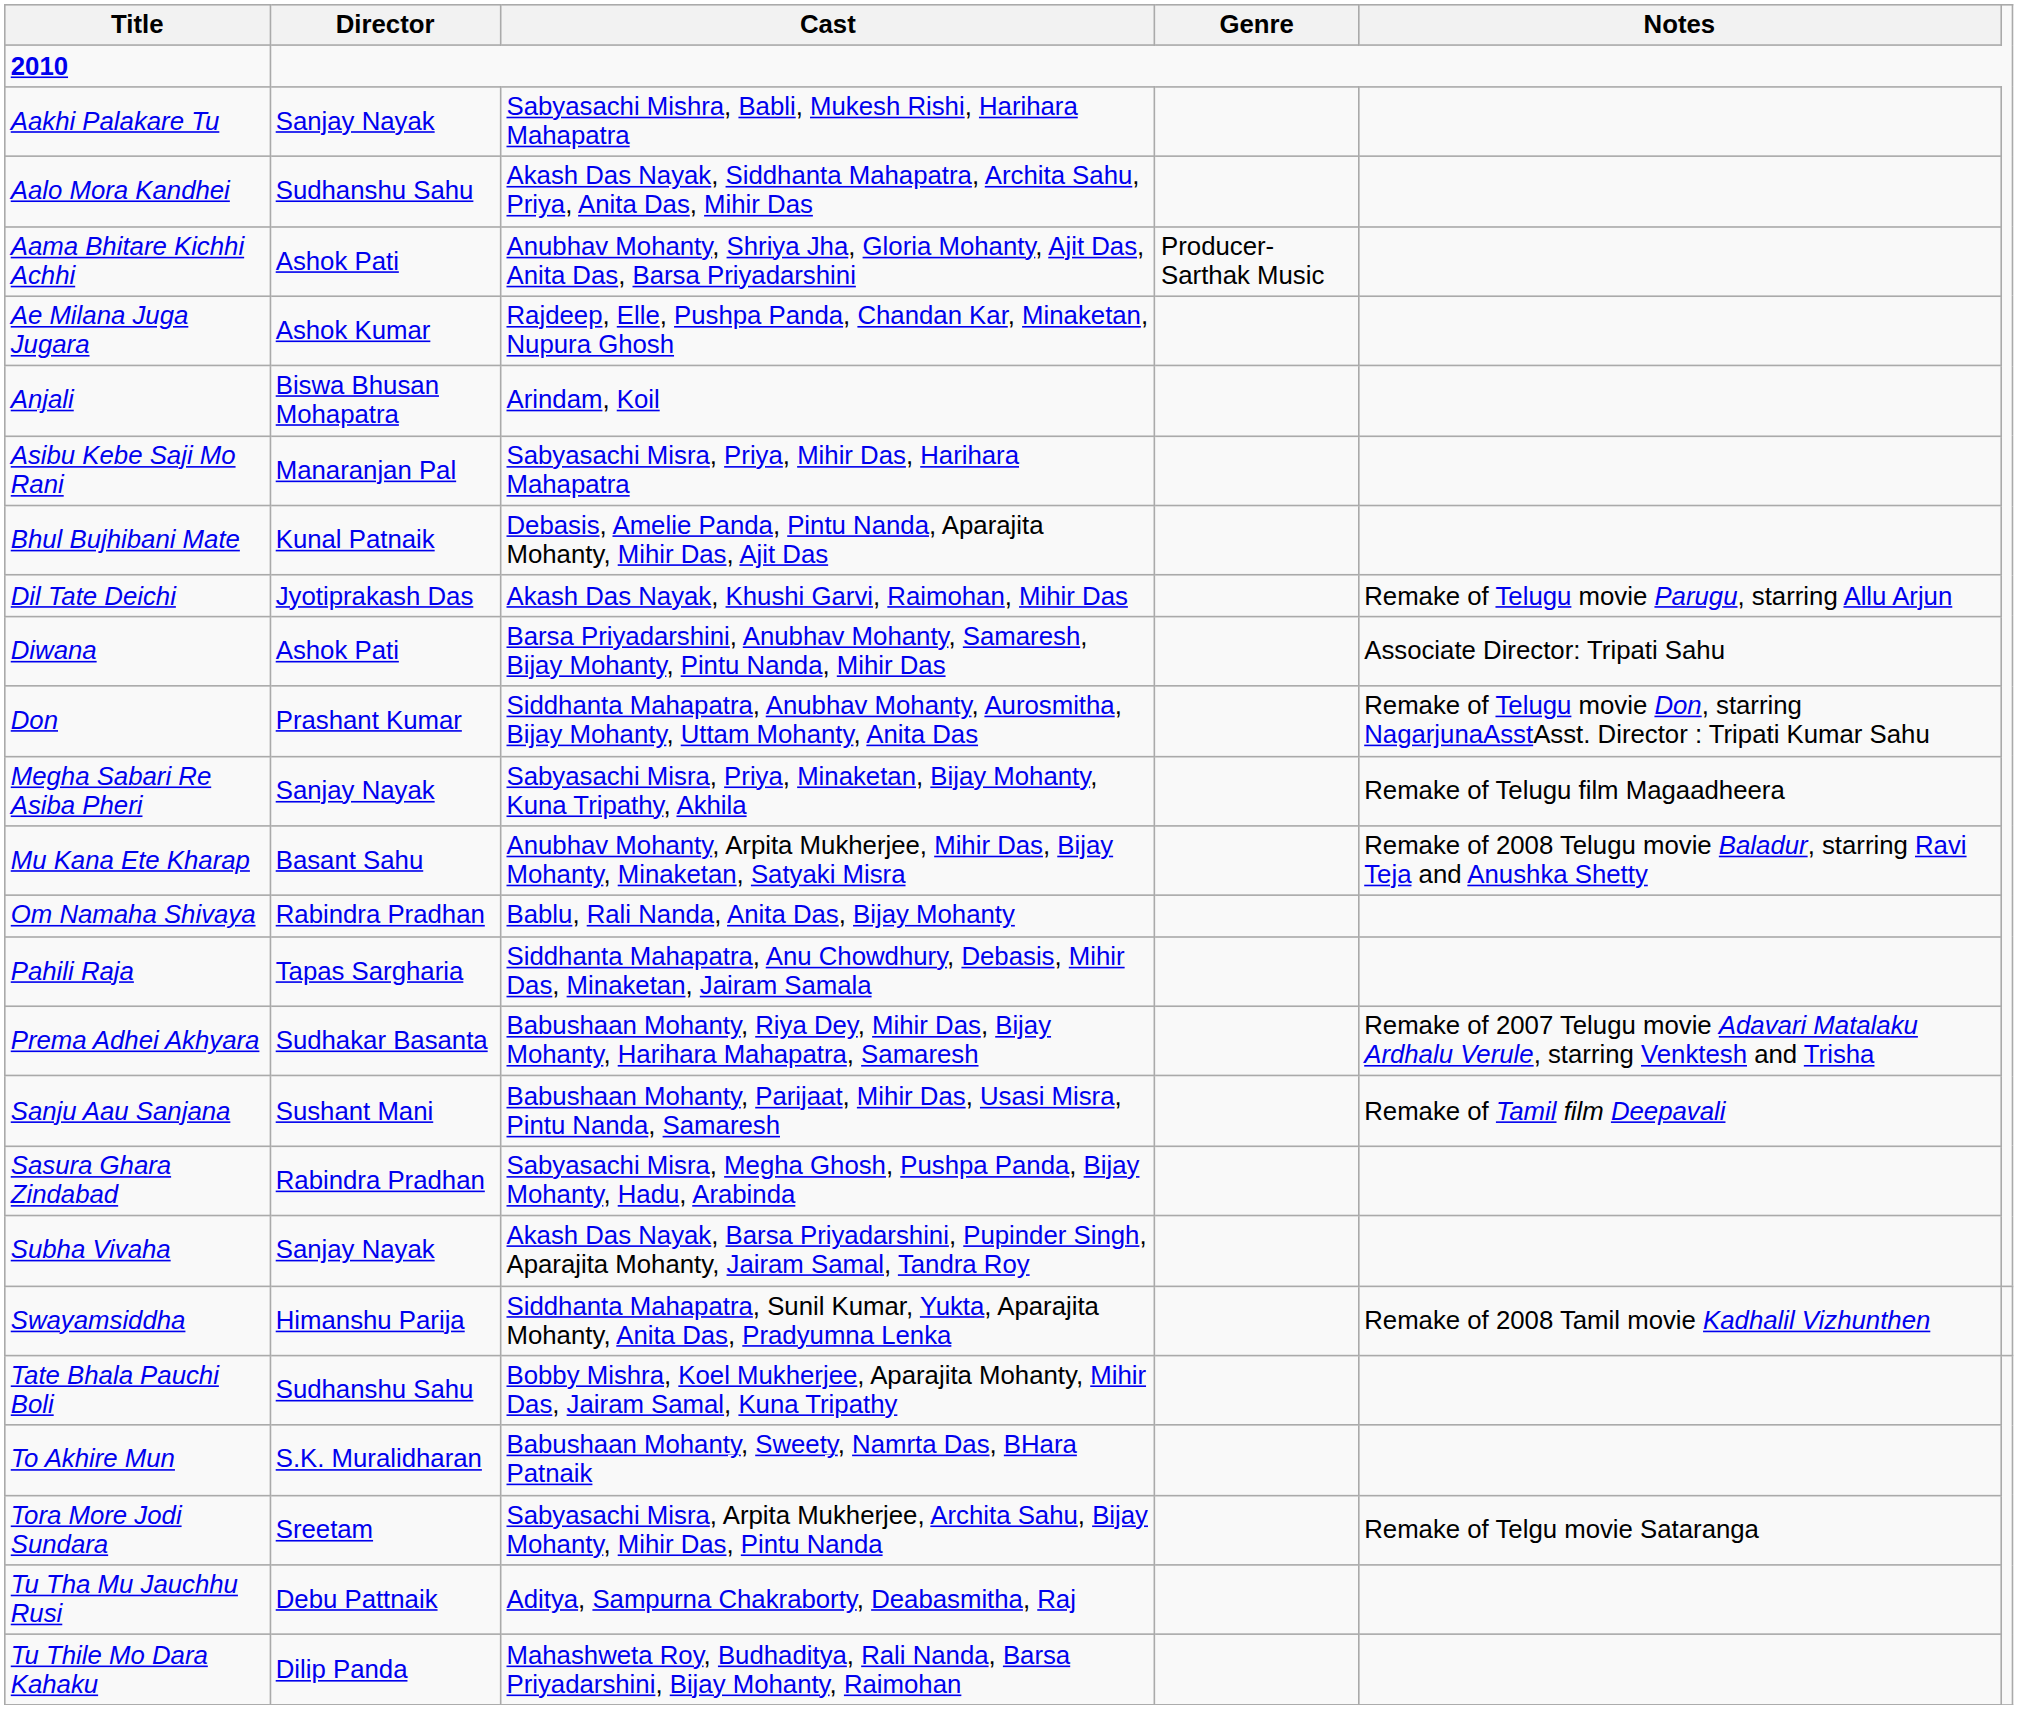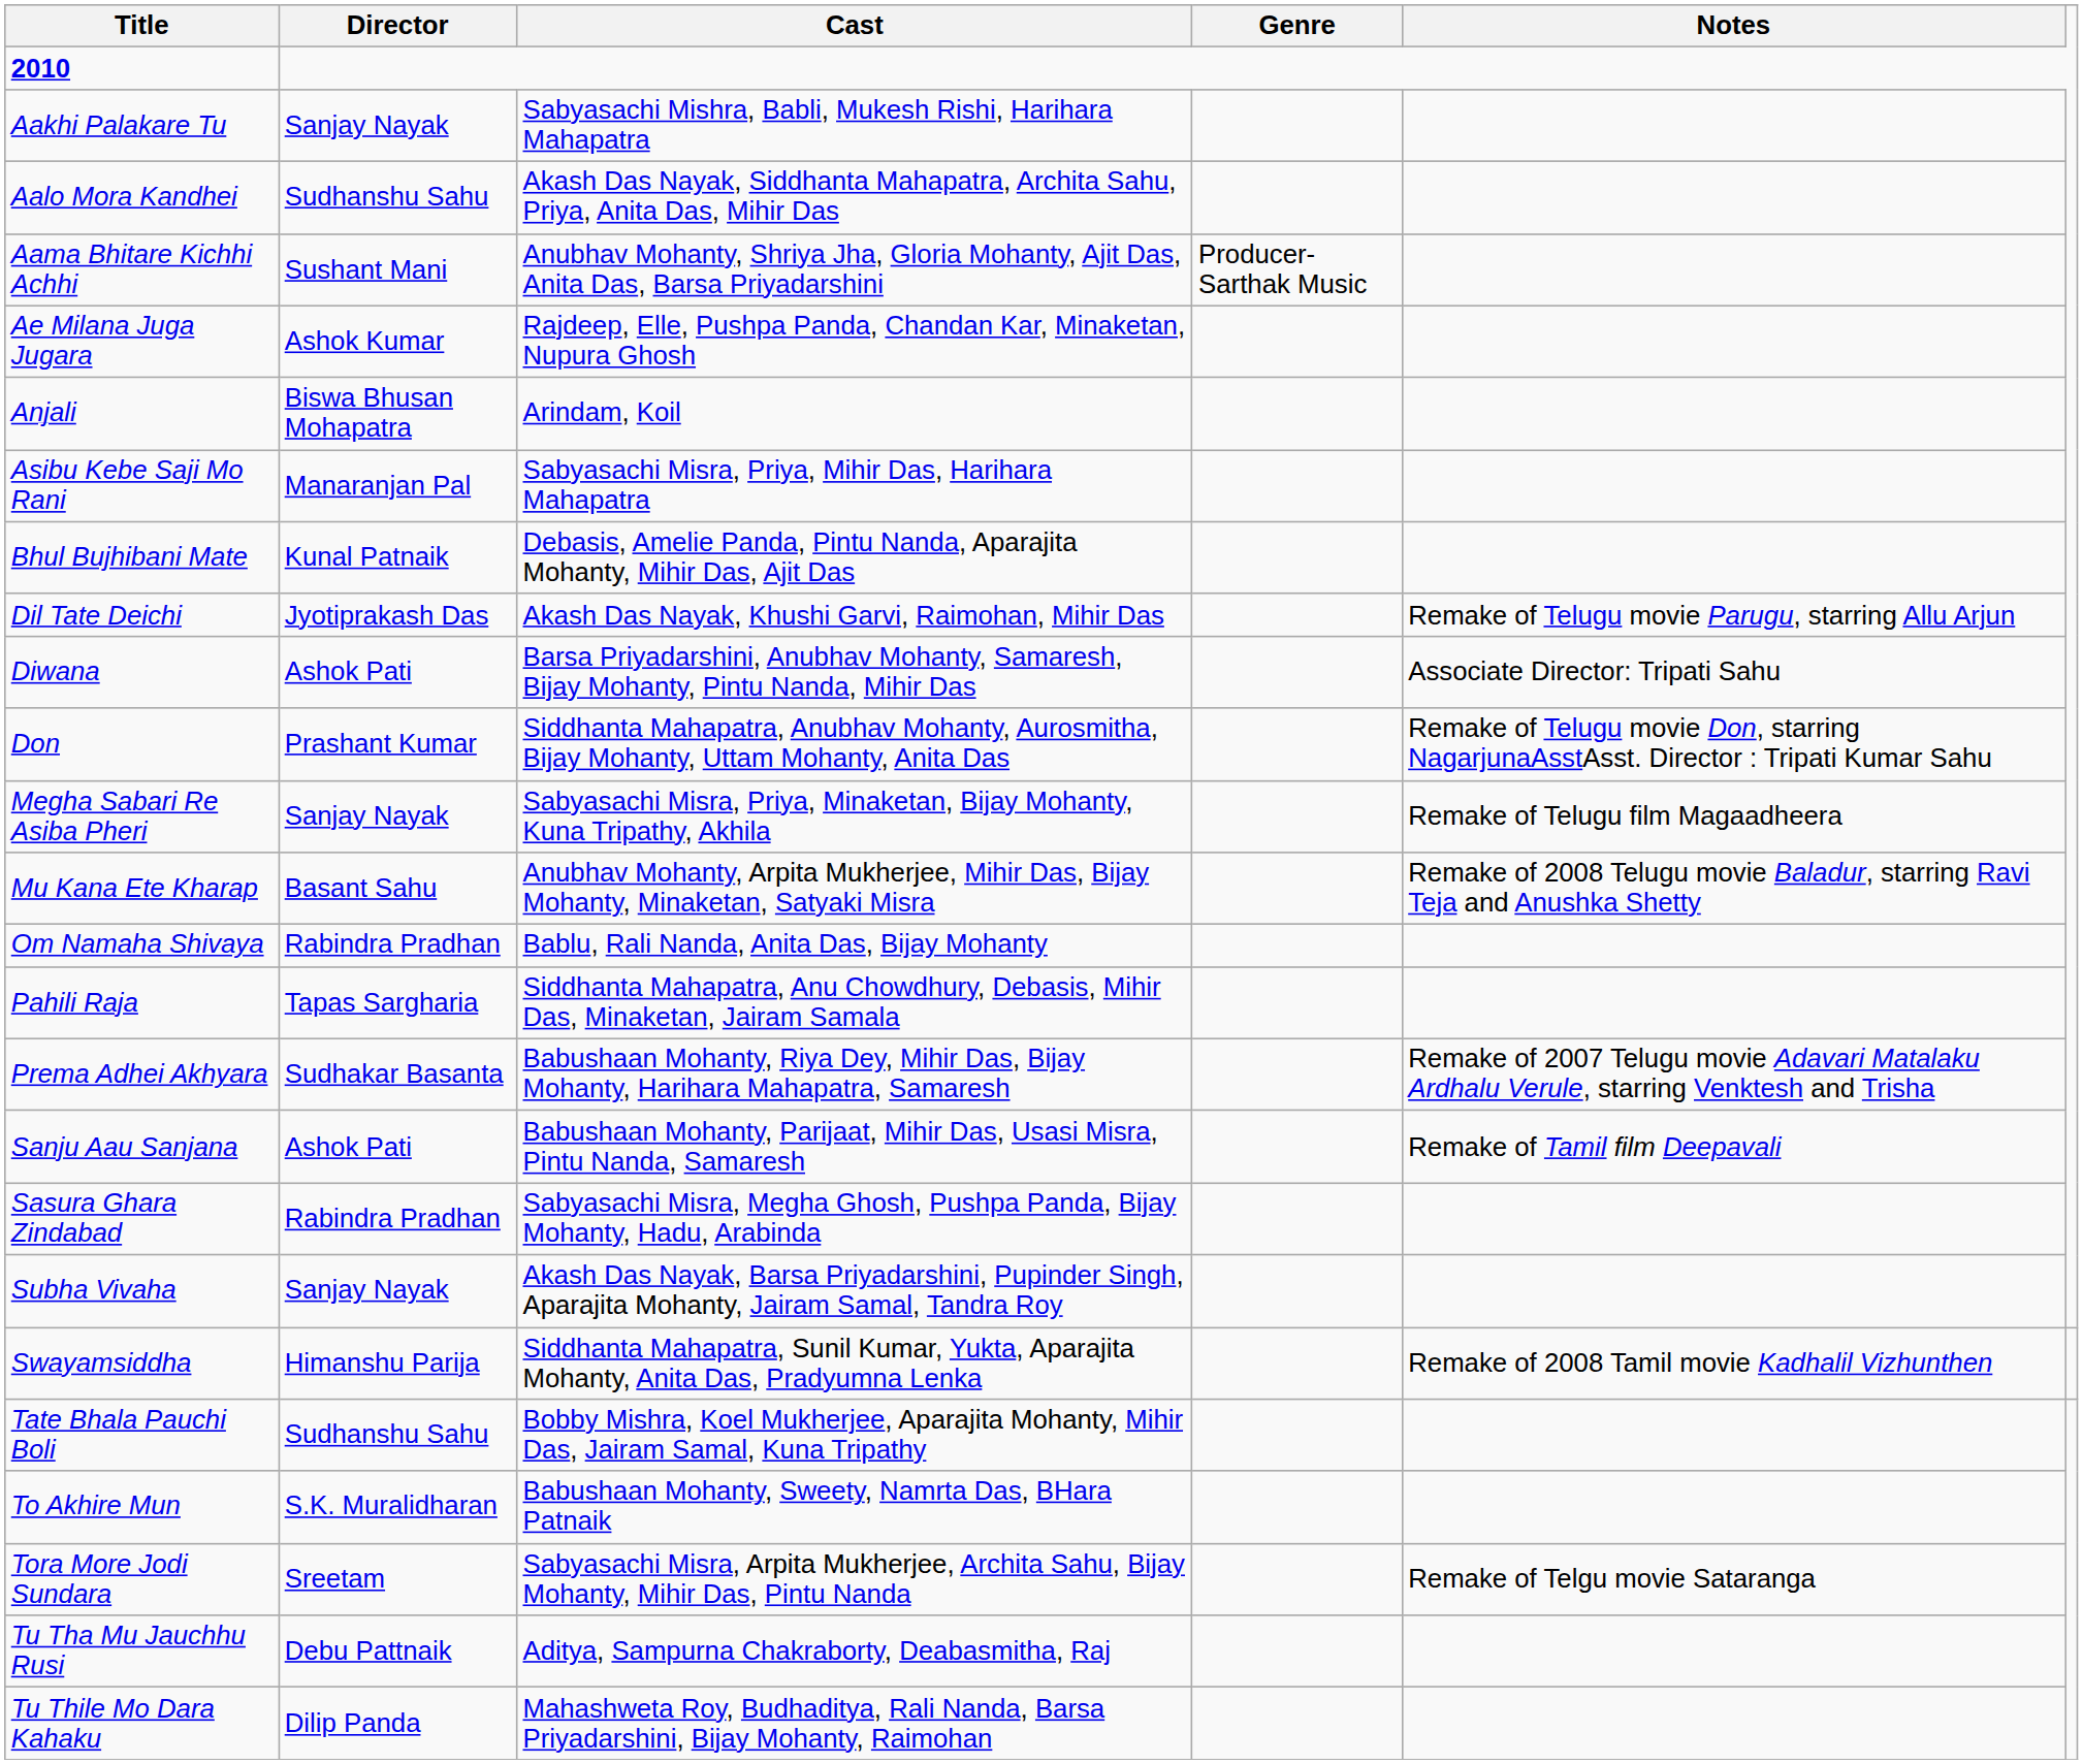 <table class="wikitable sortable">
 <tr>
 <th>Title</th>
 <th>Director</th>
 <th>Cast</th>
 <th>Genre</th>
 <th>Notes</th>
 </tr>
 <tr>
 <td><strong><a href='#'>2010</a></strong></td>
 </tr>
 <tr>
 <td><em><a href='#'>Aakhi Palakare Tu</a></em></td>
 <td><a href='#'>Sanjay Nayak</a></td>
 <td><a href='#'>Sabyasachi Mishra</a>, <a href='#'>Babli</a>, <a href='#'>Mukesh Rishi</a>, <a href='#'>Harihara Mahapatra</a></td>
 <td></td>
 <td></td>
 </tr>
 <tr>
 <td><em><a href='#'>Aalo Mora Kandhei</a></em></td>
 <td><a href='#'>Sudhanshu Sahu</a></td>
 <td><a href='#'>Akash Das Nayak</a>, <a href='#'>Siddhanta Mahapatra</a>, <a href='#'>Archita Sahu</a>, <a href='#'>Priya</a>, <a href='#'>Anita Das</a>, <a href='#'>Mihir Das</a></td>
 <td></td>
 <td></td>
 </tr>
 <tr>
 <td><em><a href='#'>Aama Bhitare Kichhi Achhi</a></em></td>
-<td><a href='#'>Ashok Pati</a></td>
+<td><a href='#'>Sushant Mani</a></td>
 <td><a href='#'>Anubhav Mohanty</a>, <a href='#'>Shriya Jha</a>, <a href='#'>Gloria Mohanty</a>, <a href='#'>Ajit Das</a>, <a href='#'>Anita Das</a>, <a href='#'>Barsa Priyadarshini</a></td>
 <td>Producer-Sarthak Music</td>
 <td></td>
 </tr>
 <tr>
 <td><em><a href='#'>Ae Milana Juga Jugara</a></em></td>
 <td><a href='#'>Ashok Kumar</a></td>
 <td><a href='#'>Rajdeep</a>, <a href='#'>Elle</a>, <a href='#'>Pushpa Panda</a>, <a href='#'>Chandan Kar</a>, <a href='#'>Minaketan</a>, <a href='#'>Nupura Ghosh</a></td>
 <td></td>
 <td></td>
 </tr>
 <tr>
 <td><em><a href='#'>Anjali</a></em></td>
 <td><a href='#'>Biswa Bhusan Mohapatra</a></td>
 <td><a href='#'>Arindam</a>, <a href='#'>Koil</a></td>
 <td></td>
 <td></td>
 </tr>
 <tr>
 <td><em><a href='#'>Asibu Kebe Saji Mo Rani</a></em></td>
 <td><a href='#'>Manaranjan Pal</a></td>
 <td><a href='#'>Sabyasachi Misra</a>, <a href='#'>Priya</a>, <a href='#'>Mihir Das</a>, <a href='#'>Harihara Mahapatra</a></td>
 <td></td>
 <td></td>
 </tr>
 <tr>
 <td><em><a href='#'>Bhul Bujhibani Mate</a></em></td>
 <td><a href='#'>Kunal Patnaik</a></td>
 <td><a href='#'>Debasis</a>, <a href='#'>Amelie Panda</a>, <a href='#'>Pintu Nanda</a>, Aparajita Mohanty, <a href='#'>Mihir Das</a>, <a href='#'>Ajit Das</a></td>
 <td></td>
 <td></td>
 </tr>
 <tr>
 <td><em><a href='#'>Dil Tate Deichi</a></em></td>
 <td><a href='#'>Jyotiprakash Das</a></td>
 <td><a href='#'>Akash Das Nayak</a>, <a href='#'>Khushi Garvi</a>, <a href='#'>Raimohan</a>, <a href='#'>Mihir Das</a></td>
 <td></td>
 <td>Remake of <a href='#'>Telugu</a> movie <em><a href='#'>Parugu</a></em>, starring <a href='#'>Allu Arjun</a></td>
 </tr>
 <tr>
 <td><em><a href='#'>Diwana</a></em></td>
 <td><a href='#'>Ashok Pati</a></td>
 <td><a href='#'>Barsa Priyadarshini</a>, <a href='#'>Anubhav Mohanty</a>, <a href='#'>Samaresh</a>, <a href='#'>Bijay Mohanty</a>, <a href='#'>Pintu Nanda</a>, <a href='#'>Mihir Das</a></td>
 <td></td>
 <td>Associate Director: Tripati Sahu</td>
 </tr>
 <tr>
 <td><em><a href='#'>Don</a></em></td>
 <td><a href='#'>Prashant Kumar</a></td>
 <td><a href='#'>Siddhanta Mahapatra</a>, <a href='#'>Anubhav Mohanty</a>, <a href='#'>Aurosmitha</a>, <a href='#'>Bijay Mohanty</a>, <a href='#'>Uttam Mohanty</a>, <a href='#'>Anita Das</a></td>
 <td></td>
 <td>Remake of <a href='#'>Telugu</a> movie <em><a href='#'>Don</a></em>, starring <a href='#'>NagarjunaAsst</a>Asst. Director : Tripati Kumar Sahu</td>
 </tr>
 <tr>
 <td><em><a href='#'>Megha Sabari Re Asiba Pheri</a></em></td>
 <td><a href='#'>Sanjay Nayak</a></td>
 <td><a href='#'>Sabyasachi Misra</a>, <a href='#'>Priya</a>, <a href='#'>Minaketan</a>, <a href='#'>Bijay Mohanty</a>, <a href='#'>Kuna Tripathy</a>, <a href='#'>Akhila</a></td>
 <td></td>
 <td>Remake of Telugu film Magaadheera</td>
 </tr>
 <tr>
 <td><em><a href='#'>Mu Kana Ete Kharap</a></em></td>
 <td><a href='#'>Basant Sahu</a></td>
 <td><a href='#'>Anubhav Mohanty</a>, Arpita Mukherjee, <a href='#'>Mihir Das</a>, <a href='#'>Bijay Mohanty</a>, <a href='#'>Minaketan</a>, <a href='#'>Satyaki Misra</a></td>
 <td></td>
 <td>Remake of 2008 Telugu movie <em><a href='#'>Baladur</a></em>, starring <a href='#'>Ravi Teja</a> and <a href='#'>Anushka Shetty</a></td>
 </tr>
 <tr>
 <td><em><a href='#'>Om Namaha Shivaya</a></em></td>
 <td><a href='#'>Rabindra Pradhan</a></td>
 <td><a href='#'>Bablu</a>, <a href='#'>Rali Nanda</a>, <a href='#'>Anita Das</a>, <a href='#'>Bijay Mohanty</a></td>
 <td></td>
 <td></td>
 </tr>
 <tr>
 <td><em><a href='#'>Pahili Raja</a></em></td>
 <td><a href='#'>Tapas Sargharia</a></td>
 <td><a href='#'>Siddhanta Mahapatra</a>, <a href='#'>Anu Chowdhury</a>, <a href='#'>Debasis</a>, <a href='#'>Mihir Das</a>, <a href='#'>Minaketan</a>, <a href='#'>Jairam Samala</a></td>
 <td></td>
 <td></td>
 </tr>
 <tr>
 <td><em><a href='#'>Prema Adhei Akhyara</a></em></td>
 <td><a href='#'>Sudhakar Basanta</a></td>
 <td><a href='#'>Babushaan Mohanty</a>, <a href='#'>Riya Dey</a>, <a href='#'>Mihir Das</a>, <a href='#'>Bijay Mohanty</a>, <a href='#'>Harihara Mahapatra</a>, <a href='#'>Samaresh</a></td>
 <td></td>
 <td>Remake of 2007 Telugu movie <em><a href='#'>Adavari Matalaku Ardhalu Verule</a></em>,  starring <a href='#'>Venktesh</a> and <a href='#'>Trisha</a></td>
 </tr>
 <tr>
 <td><em><a href='#'>Sanju Aau Sanjana</a></em></td>
-<td><a href='#'>Sushant Mani</a></td>
+<td><a href='#'>Ashok Pati</a></td>
 <td><a href='#'>Babushaan Mohanty</a>, <a href='#'>Parijaat</a>, <a href='#'>Mihir Das</a>, <a href='#'>Usasi Misra</a>, <a href='#'>Pintu Nanda</a>, <a href='#'>Samaresh</a></td>
 <td></td>
 <td>Remake of <em><a href='#'>Tamil</a> film <a href='#'>Deepavali</a></em></td>
 </tr>
 <tr>
 <td><em><a href='#'>Sasura Ghara Zindabad</a></em></td>
 <td><a href='#'>Rabindra Pradhan</a></td>
 <td><a href='#'>Sabyasachi Misra</a>, <a href='#'>Megha Ghosh</a>, <a href='#'>Pushpa Panda</a>, <a href='#'>Bijay Mohanty</a>, <a href='#'>Hadu</a>, <a href='#'>Arabinda</a></td>
 <td></td>
 <td></td>
 </tr>
 <tr>
 <td><em><a href='#'>Subha Vivaha</a></em></td>
 <td><a href='#'>Sanjay Nayak</a></td>
 <td><a href='#'>Akash Das Nayak</a>, <a href='#'>Barsa Priyadarshini</a>, <a href='#'>Pupinder Singh</a>, Aparajita Mohanty, <a href='#'>Jairam Samal</a>, <a href='#'>Tandra Roy</a></td>
 <td></td>
 <td></td>
 </tr>
 <tr>
 <td><em><a href='#'>Swayamsiddha</a></em></td>
 <td><a href='#'>Himanshu Parija</a></td>
 <td><a href='#'>Siddhanta Mahapatra</a>, Sunil Kumar, <a href='#'>Yukta</a>, Aparajita Mohanty, <a href='#'>Anita Das</a>, <a href='#'>Pradyumna Lenka</a></td>
 <td></td>
 <td>Remake of 2008 Tamil movie <em><a href='#'>Kadhalil Vizhunthen</a></em></td>
 <td></td>
 </tr>
 <tr>
 <td><em><a href='#'>Tate Bhala Pauchi Boli</a></em></td>
 <td><a href='#'>Sudhanshu Sahu</a></td>
 <td><a href='#'>Bobby Mishra</a>, <a href='#'>Koel Mukherjee</a>, Aparajita Mohanty, <a href='#'>Mihir Das</a>, <a href='#'>Jairam Samal</a>, <a href='#'>Kuna Tripathy</a></td>
 <td></td>
 <td></td>
 </tr>
 <tr>
 <td><em><a href='#'>To Akhire Mun</a></em></td>
 <td><a href='#'>S.K. Muralidharan</a></td>
 <td><a href='#'>Babushaan Mohanty</a>, <a href='#'>Sweety</a>, <a href='#'>Namrta Das</a>, <a href='#'>BHara Patnaik</a></td>
 <td></td>
 <td></td>
 </tr>
 <tr>
 <td><em><a href='#'>Tora More Jodi Sundara</a></em></td>
 <td><a href='#'>Sreetam</a></td>
 <td><a href='#'>Sabyasachi Misra</a>, Arpita Mukherjee, <a href='#'>Archita Sahu</a>, <a href='#'>Bijay Mohanty</a>, <a href='#'>Mihir Das</a>, <a href='#'>Pintu Nanda</a></td>
 <td></td>
 <td>Remake of Telgu movie Sataranga</td>
 </tr>
 <tr>
 <td><em><a href='#'>Tu Tha Mu Jauchhu Rusi</a></em></td>
 <td><a href='#'>Debu Pattnaik</a></td>
 <td><a href='#'>Aditya</a>, <a href='#'>Sampurna Chakraborty</a>, <a href='#'>Deabasmitha</a>, <a href='#'>Raj</a></td>
 <td></td>
 <td></td>
 </tr>
 <tr>
 <td><em><a href='#'>Tu Thile Mo Dara Kahaku</a></em></td>
 <td><a href='#'>Dilip Panda</a></td>
 <td><a href='#'>Mahashweta Roy</a>, <a href='#'>Budhaditya</a>, <a href='#'>Rali Nanda</a>, <a href='#'>Barsa Priyadarshini</a>, <a href='#'>Bijay Mohanty</a>, <a href='#'>Raimohan</a></td>
 <td></td>
 <td></td>
 </tr>
 <tr>
 </tr>
 </table>
